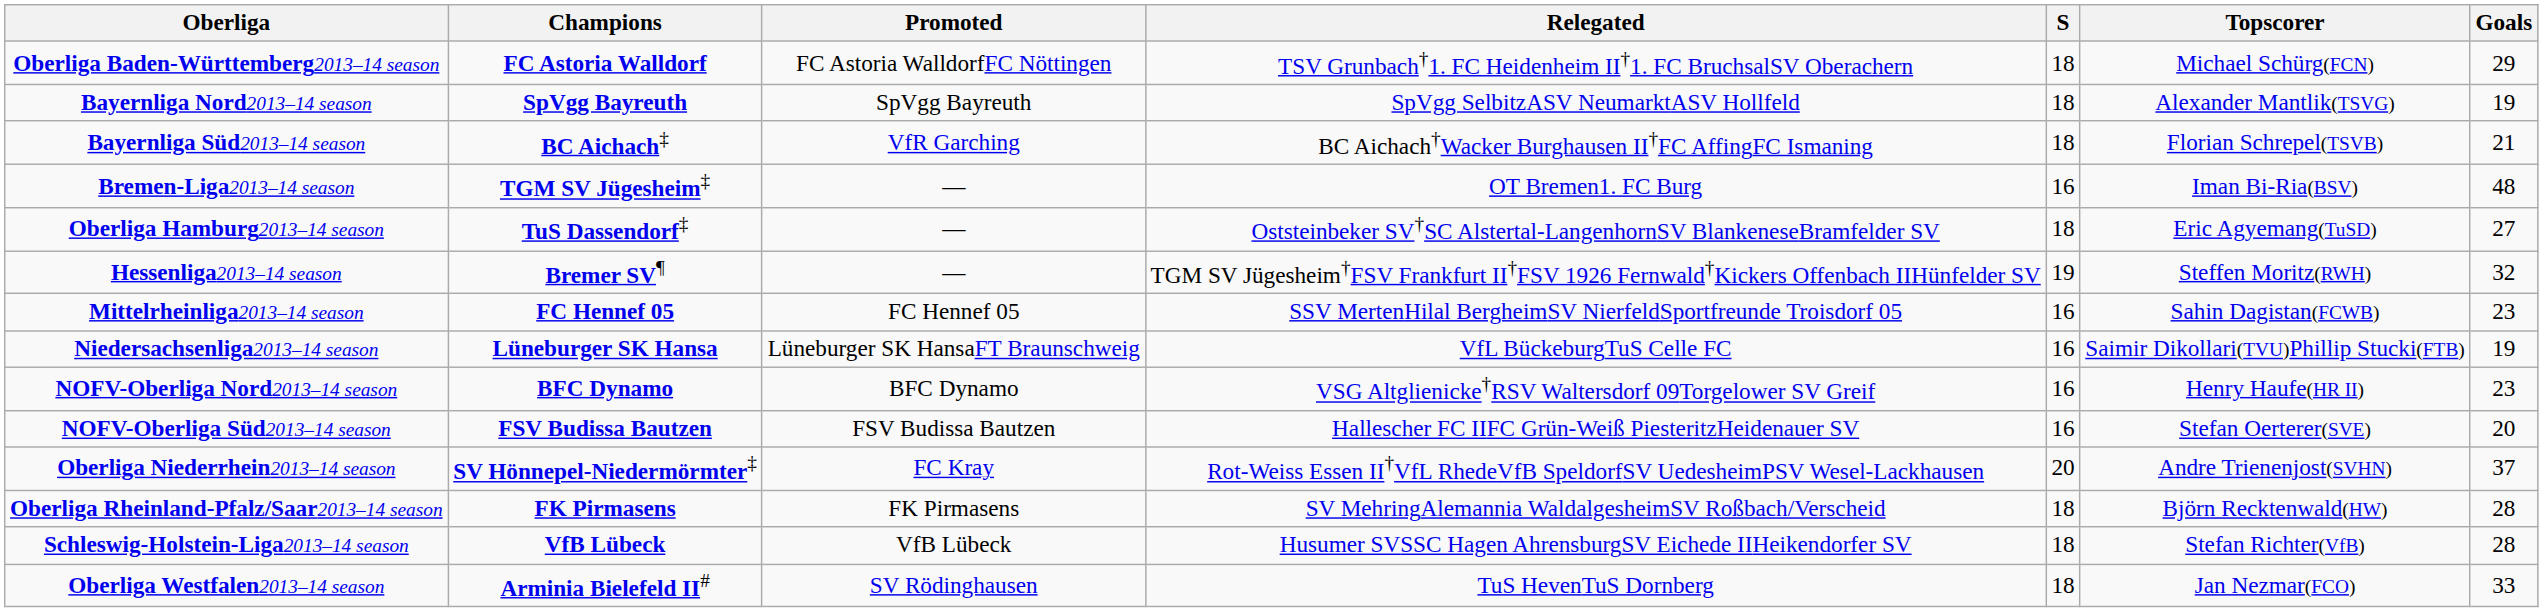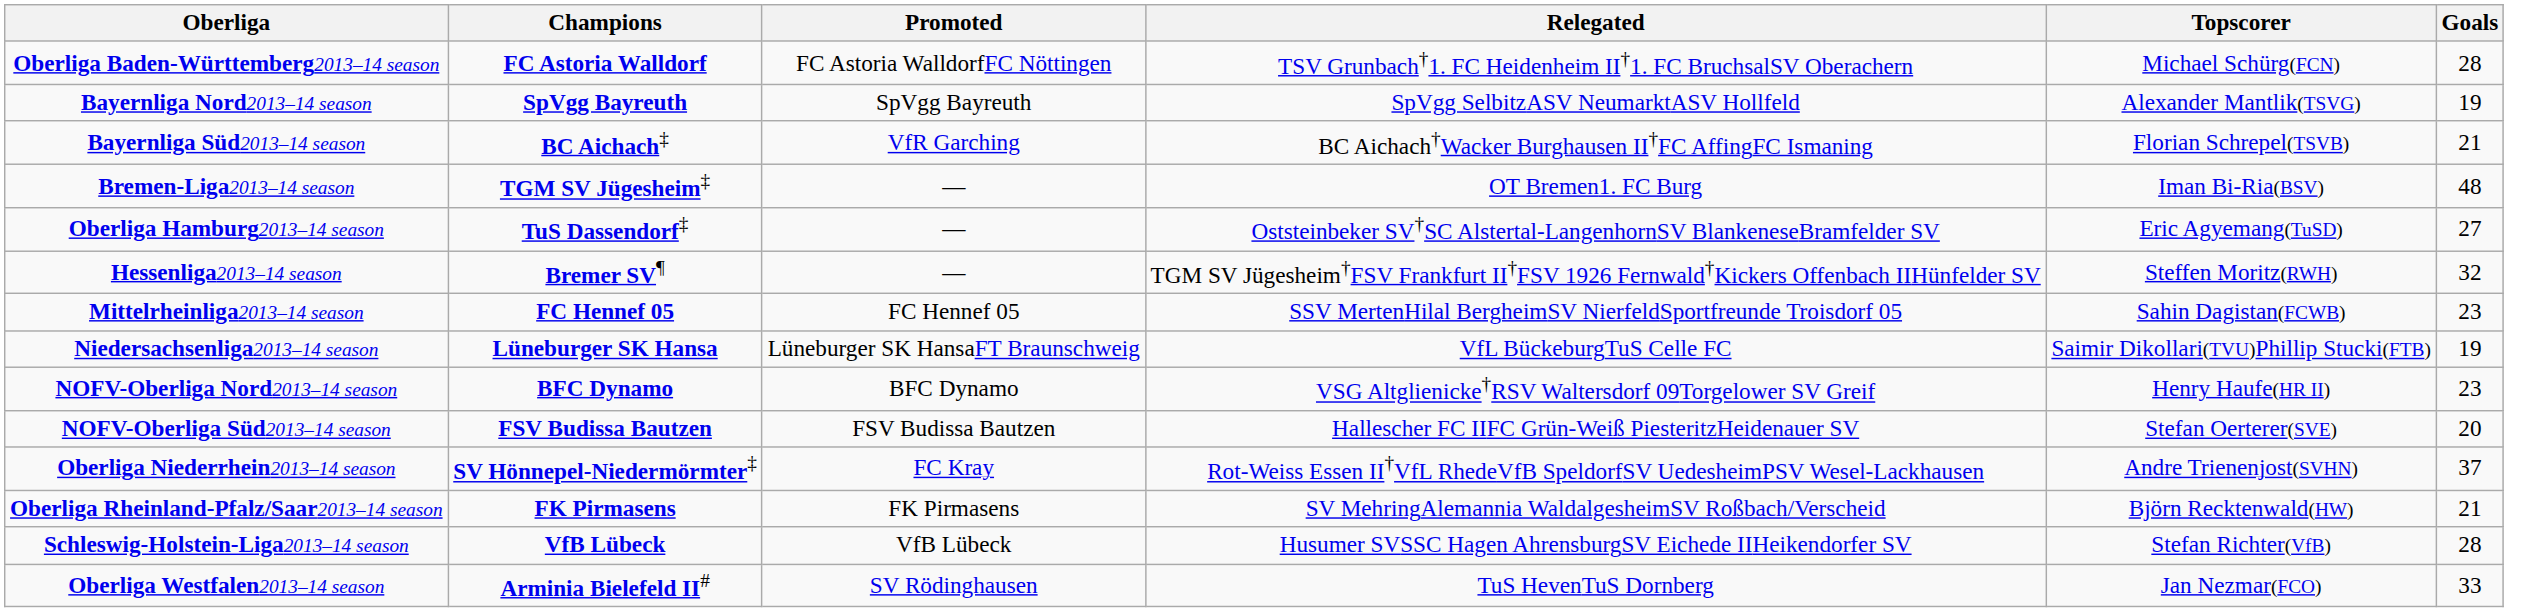 <table class="wikitable">
 <tr>
 <th>Oberliga</th>
 <th>Champions</th>
 <th>Promoted</th>
 <th>Relegated</th>
-<th>S</th>
 <th>Topscorer</th>
 <th>Goals</th>
 </tr>
 <tr align="center">
 <td><strong><a href='#'>Oberliga Baden-Württemberg</a></strong><small><em><a href='#'>2013–14 season</a></em></small></td>
 <td><strong><a href='#'>FC Astoria Walldorf</a></strong></td>
 <td>FC Astoria Walldorf<a href='#'>FC Nöttingen</a></td>
 <td><a href='#'>TSV Grunbach</a><sup>†</sup><a href='#'>1. FC Heidenheim II</a><sup>†</sup><a href='#'>1. FC Bruchsal</a><a href='#'>SV Oberachern</a></td>
-<td>18</td>
 <td><a href='#'>Michael Schürg</a><small>(<a href='#'>FCN</a>)</small></td>
-<td>29</td>
+<td>28</td>
 </tr>
 <tr align="center">
 <td><strong><a href='#'>Bayernliga Nord</a></strong><small><em><a href='#'>2013–14 season</a></em></small></td>
 <td><strong><a href='#'>SpVgg Bayreuth</a></strong></td>
 <td>SpVgg Bayreuth</td>
 <td><a href='#'>SpVgg Selbitz</a><a href='#'>ASV Neumarkt</a><a href='#'>ASV Hollfeld</a></td>
-<td>18</td>
 <td><a href='#'>Alexander Mantlik</a><small>(<a href='#'>TSVG</a>)</small></td>
 <td>19</td>
 </tr>
 <tr align="center">
 <td><strong><a href='#'>Bayernliga Süd</a></strong><small><em><a href='#'>2013–14 season</a></em></small></td>
 <td><strong><a href='#'>BC Aichach</a></strong><sup>‡</sup></td>
 <td><a href='#'>VfR Garching</a></td>
 <td>BC Aichach<sup>†</sup><a href='#'>Wacker Burghausen II</a><sup>†</sup><a href='#'>FC Affing</a><a href='#'>FC Ismaning</a></td>
-<td>18</td>
 <td><a href='#'>Florian Schrepel</a><small>(<a href='#'>TSVB</a>)</small></td>
 <td>21</td>
 </tr>
 <tr align="center">
 <td><strong><a href='#'>Bremen-Liga</a></strong><small><em><a href='#'>2013–14 season</a></em></small></td>
 <td><strong><a href='#'>TGM SV Jügesheim</a></strong><sup>‡</sup></td>
 <td>—</td>
 <td><a href='#'>OT Bremen</a><a href='#'>1. FC Burg</a></td>
-<td>16</td>
 <td><a href='#'>Iman Bi-Ria</a><small>(<a href='#'>BSV</a>)</small></td>
 <td>48</td>
 </tr>
 <tr align="center">
 <td><strong><a href='#'>Oberliga Hamburg</a></strong><small><em><a href='#'>2013–14 season</a></em></small></td>
 <td><strong><a href='#'>TuS Dassendorf</a></strong><sup>‡</sup></td>
 <td>—</td>
 <td><a href='#'>Oststeinbeker SV</a><sup>†</sup><a href='#'>SC Alstertal-Langenhorn</a><a href='#'>SV Blankenese</a><a href='#'>Bramfelder SV</a></td>
-<td>18</td>
 <td><a href='#'>Eric Agyemang</a><small>(<a href='#'>TuSD</a>)</small></td>
 <td>27</td>
 </tr>
 <tr align="center">
 <td><strong><a href='#'>Hessenliga</a></strong><small><em><a href='#'>2013–14 season</a></em></small></td>
 <td><strong><a href='#'>Bremer SV</a></strong><sup>¶</sup></td>
 <td>—</td>
 <td>TGM SV Jügesheim<sup>†</sup><a href='#'>FSV Frankfurt II</a><sup>†</sup><a href='#'>FSV 1926 Fernwald</a><sup>†</sup><a href='#'>Kickers Offenbach II</a><a href='#'>Hünfelder SV</a></td>
-<td>19</td>
 <td><a href='#'>Steffen Moritz</a><small>(<a href='#'>RWH</a>)</small></td>
 <td>32</td>
 </tr>
 <tr align="center">
 <td><strong><a href='#'>Mittelrheinliga</a></strong><small><em><a href='#'>2013–14 season</a></em></small></td>
 <td><strong><a href='#'>FC Hennef 05</a></strong></td>
 <td>FC Hennef 05</td>
 <td><a href='#'>SSV Merten</a><a href='#'>Hilal Bergheim</a><a href='#'>SV Nierfeld</a><a href='#'>Sportfreunde Troisdorf 05</a></td>
-<td>16</td>
 <td><a href='#'>Sahin Dagistan</a><small>(<a href='#'>FCWB</a>)</small></td>
 <td>23</td>
 </tr>
 <tr align="center">
 <td><strong><a href='#'>Niedersachsenliga</a></strong><small><em><a href='#'>2013–14 season</a></em></small></td>
 <td><strong><a href='#'>Lüneburger SK Hansa</a></strong></td>
 <td>Lüneburger SK Hansa<a href='#'>FT Braunschweig</a></td>
 <td><a href='#'>VfL Bückeburg</a><a href='#'>TuS Celle FC</a></td>
-<td>16</td>
 <td><a href='#'>Saimir Dikollari</a><small>(<a href='#'>TVU</a>)</small><a href='#'>Phillip Stucki</a><small>(<a href='#'>FTB</a>)</small></td>
 <td>19</td>
 </tr>
 <tr align="center">
 <td><strong><a href='#'>NOFV-Oberliga Nord</a></strong><small><em><a href='#'>2013–14 season</a></em></small></td>
 <td><strong><a href='#'>BFC Dynamo</a></strong></td>
 <td>BFC Dynamo</td>
 <td><a href='#'>VSG Altglienicke</a><sup>†</sup><a href='#'>RSV Waltersdorf 09</a><a href='#'>Torgelower SV Greif</a></td>
-<td>16</td>
 <td><a href='#'>Henry Haufe</a><small>(<a href='#'>HR II</a>)</small></td>
 <td>23</td>
 </tr>
 <tr align="center">
 <td><strong><a href='#'>NOFV-Oberliga Süd</a></strong><small><em><a href='#'>2013–14 season</a></em></small></td>
 <td><strong><a href='#'>FSV Budissa Bautzen</a></strong></td>
 <td>FSV Budissa Bautzen</td>
 <td><a href='#'>Hallescher FC II</a><a href='#'>FC Grün-Weiß Piesteritz</a><a href='#'>Heidenauer SV</a></td>
-<td>16</td>
 <td><a href='#'>Stefan Oerterer</a><small>(<a href='#'>SVE</a>)</small></td>
 <td>20</td>
 </tr>
 <tr align="center">
 <td><strong><a href='#'>Oberliga Niederrhein</a></strong><small><em><a href='#'>2013–14 season</a></em></small></td>
 <td><strong><a href='#'>SV Hönnepel-Niedermörmter</a></strong><sup>‡</sup></td>
 <td><a href='#'>FC Kray</a></td>
 <td><a href='#'>Rot-Weiss Essen II</a><sup>†</sup><a href='#'>VfL Rhede</a><a href='#'>VfB Speldorf</a><a href='#'>SV Uedesheim</a><a href='#'>PSV Wesel-Lackhausen</a></td>
-<td>20</td>
 <td><a href='#'>Andre Trienenjost</a><small>(<a href='#'>SVHN</a>)</small></td>
 <td>37</td>
 </tr>
 <tr align="center">
 <td><strong><a href='#'>Oberliga Rheinland-Pfalz/Saar</a></strong><small><em><a href='#'>2013–14 season</a></em></small></td>
 <td><strong><a href='#'>FK Pirmasens</a></strong></td>
 <td>FK Pirmasens</td>
 <td><a href='#'>SV Mehring</a><a href='#'>Alemannia Waldalgesheim</a><a href='#'>SV Roßbach/Verscheid</a></td>
-<td>18</td>
 <td><a href='#'>Björn Recktenwald</a><small>(<a href='#'>HW</a>)</small></td>
-<td>28</td>
+<td>21</td>
 </tr>
 <tr align="center">
 <td><strong><a href='#'>Schleswig-Holstein-Liga</a></strong><small><em><a href='#'>2013–14 season</a></em></small></td>
 <td><strong><a href='#'>VfB Lübeck</a></strong></td>
 <td>VfB Lübeck</td>
 <td><a href='#'>Husumer SV</a><a href='#'>SSC Hagen Ahrensburg</a><a href='#'>SV Eichede II</a><a href='#'>Heikendorfer SV</a></td>
-<td>18</td>
 <td><a href='#'>Stefan Richter</a><small>(<a href='#'>VfB</a>)</small></td>
 <td>28</td>
 </tr>
 <tr align="center">
 <td><strong><a href='#'>Oberliga Westfalen</a></strong><small><em><a href='#'>2013–14 season</a></em></small></td>
 <td><strong><a href='#'>Arminia Bielefeld II</a></strong><sup>#</sup></td>
 <td><a href='#'>SV Rödinghausen</a></td>
 <td><a href='#'>TuS Heven</a><a href='#'>TuS Dornberg</a></td>
-<td>18</td>
 <td><a href='#'>Jan Nezmar</a><small>(<a href='#'>FCO</a>)</small></td>
 <td>33</td>
 </tr>
 </table>
